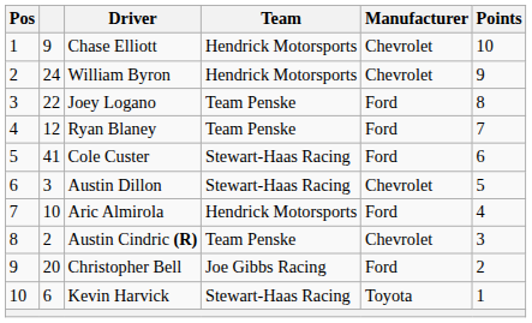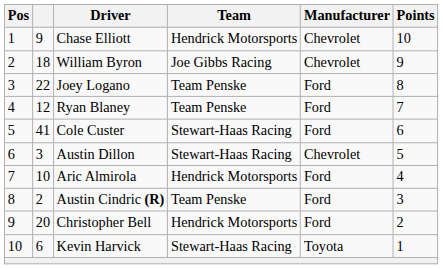 <table class="wikitable" style="font-size:98%">
 <tr>
 <th>Pos</th>
 <th></th>
 <th>Driver</th>
 <th>Team</th>
 <th>Manufacturer</th>
 <th>Points</th>
 </tr>
 <tr>
 <td>1</td>
 <td>9</td>
 <td>Chase Elliott</td>
 <td>Hendrick Motorsports</td>
 <td>Chevrolet</td>
 <td>10</td>
 </tr>
 <tr>
 <td>2</td>
-<td>24</td>
+<td>18</td>
 <td>William Byron</td>
-<td>Hendrick Motorsports</td>
+<td>Joe Gibbs Racing</td>
 <td>Chevrolet</td>
 <td>9</td>
 </tr>
 <tr>
 <td>3</td>
 <td>22</td>
 <td>Joey Logano</td>
 <td>Team Penske</td>
 <td>Ford</td>
 <td>8</td>
 </tr>
 <tr>
 <td>4</td>
 <td>12</td>
 <td>Ryan Blaney</td>
 <td>Team Penske</td>
 <td>Ford</td>
 <td>7</td>
 </tr>
 <tr>
 <td>5</td>
 <td>41</td>
 <td>Cole Custer</td>
 <td>Stewart-Haas Racing</td>
 <td>Ford</td>
 <td>6</td>
 </tr>
 <tr>
 <td>6</td>
 <td>3</td>
 <td>Austin Dillon</td>
 <td>Stewart-Haas Racing</td>
 <td>Chevrolet</td>
 <td>5</td>
 </tr>
 <tr>
 <td>7</td>
 <td>10</td>
 <td>Aric Almirola</td>
 <td>Hendrick Motorsports</td>
 <td>Ford</td>
 <td>4</td>
 </tr>
 <tr>
 <td>8</td>
 <td>2</td>
 <td>Austin Cindric <strong>(R)</strong></td>
 <td>Team Penske</td>
-<td>Chevrolet</td>
+<td>Ford</td>
 <td>3</td>
 </tr>
 <tr>
 <td>9</td>
 <td>20</td>
 <td>Christopher Bell</td>
-<td>Joe Gibbs Racing</td>
+<td>Hendrick Motorsports</td>
 <td>Ford</td>
 <td>2</td>
 </tr>
 <tr>
 <td>10</td>
 <td>6</td>
 <td>Kevin Harvick</td>
 <td>Stewart-Haas Racing</td>
 <td>Toyota</td>
 <td>1</td>
 </tr>
 <tr>
 <th colspan="6"></th>
 </tr>
 </table>
